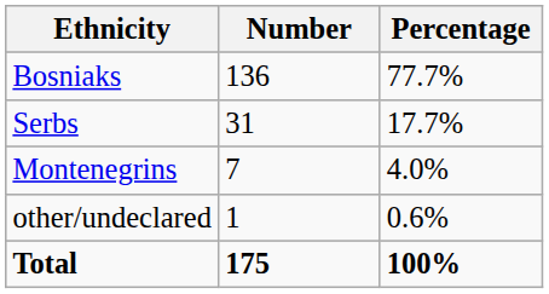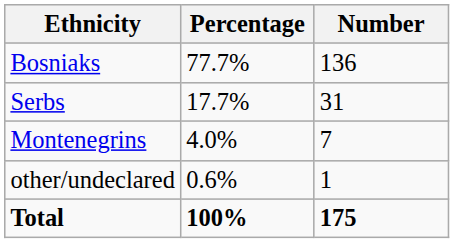 <table class="wikitable">
 <tr>
 <th width="100px">Ethnicity</th>
+<th width="80px">Percentage</th>
 <th width="80px">Number</th>
-<th width="80px">Percentage</th>
 </tr>
 <tr>
 <td><a href='#'>Bosniaks</a></td>
+<td>77.7%</td>
 <td>136</td>
-<td>77.7%</td>
 </tr>
 <tr>
 <td><a href='#'>Serbs</a></td>
+<td>17.7%</td>
 <td>31</td>
-<td>17.7%</td>
 </tr>
 <tr>
 <td><a href='#'>Montenegrins</a></td>
+<td>4.0%</td>
 <td>7</td>
-<td>4.0%</td>
 </tr>
 <tr>
 <td>other/undeclared</td>
+<td>0.6%</td>
 <td>1</td>
-<td>0.6%</td>
 </tr>
 <tr>
 <td><strong>Total</strong></td>
+<td><strong>100%</strong></td>
 <td><strong>175</strong></td>
-<td><strong>100%</strong></td>
 </tr>
 </table>
